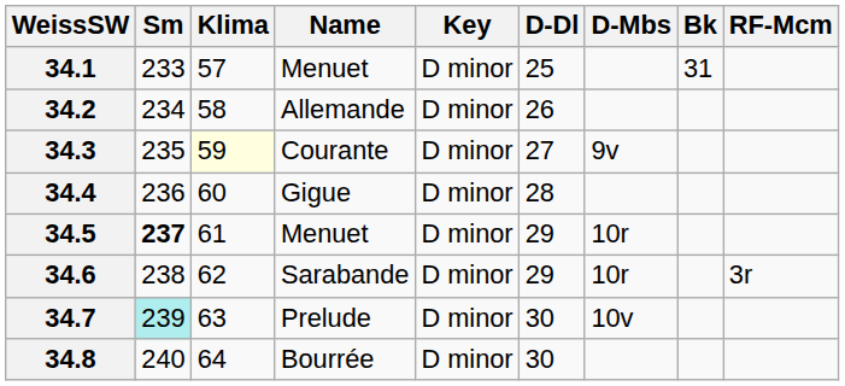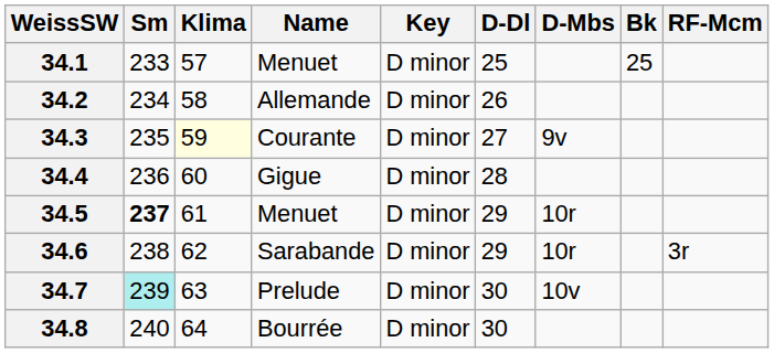 <table border="1" class="wikitable sortable">
 <tr>
 <th data-sort-type="number">WeissSW</th>
 <th>Sm</th>
 <th>Klima</th>
 <th class="unsortable">Name</th>
 <th class="unsortable">Key</th>
 <th>D-Dl</th>
 <th>D-Mbs</th>
 <th>Bk</th>
 <th>RF-Mcm</th>
 </tr>
 <tr>
 <th data-sort-value="1">34.1</th>
 <td>233</td>
 <td>57</td>
 <td>Menuet</td>
 <td>D minor</td>
 <td>25</td>
 <td></td>
-<td>31</td>
+<td>25</td>
 <td></td>
 </tr>
 <tr>
 <th data-sort-value="2">34.2</th>
 <td>234</td>
 <td>58</td>
 <td>Allemande</td>
 <td>D minor</td>
 <td>26</td>
 <td></td>
 <td></td>
 <td></td>
 </tr>
 <tr>
 <th data-sort-value="3">34.3</th>
 <td>235</td>
 <td style="background: lightyellow;">59</td>
 <td>Courante</td>
 <td>D minor</td>
 <td>27</td>
 <td>9v</td>
 <td></td>
 <td></td>
 </tr>
 <tr>
 <th data-sort-value="4">34.4</th>
 <td>236</td>
 <td>60</td>
 <td>Gigue</td>
 <td>D minor</td>
 <td>28</td>
 <td></td>
 <td></td>
 <td></td>
 </tr>
 <tr>
 <th data-sort-value="5">34.5</th>
 <td><strong>237</strong></td>
 <td>61</td>
 <td>Menuet</td>
 <td>D minor</td>
 <td>29</td>
 <td>10r</td>
 <td></td>
 <td></td>
 </tr>
 <tr>
 <th data-sort-value="6">34.6</th>
 <td>238</td>
 <td>62</td>
 <td>Sarabande</td>
 <td>D minor</td>
 <td>29</td>
 <td>10r</td>
 <td></td>
 <td>3r</td>
 </tr>
 <tr>
 <th data-sort-value="7">34.7</th>
 <td style="background: paleturquoise;">239</td>
 <td>63</td>
 <td>Prelude</td>
 <td>D minor</td>
 <td>30</td>
 <td>10v</td>
 <td></td>
 <td></td>
 </tr>
 <tr>
 <th data-sort-value="8">34.8</th>
 <td>240</td>
 <td>64</td>
 <td>Bourrée</td>
 <td>D minor</td>
 <td>30</td>
 <td></td>
 <td></td>
 <td></td>
 </tr>
 </table>
